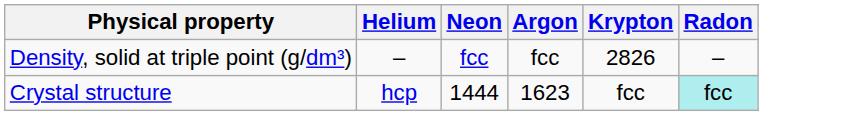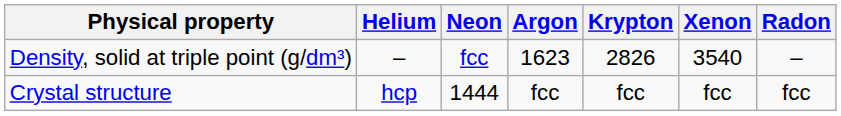 <table class="wikitable" style="text-align: center;">
 <tr>
 <th>Physical property</th>
 <th><a href='#'>Helium</a></th>
 <th><a href='#'>Neon</a></th>
 <th><a href='#'>Argon</a></th>
 <th><a href='#'>Krypton</a></th>
+<th><a href='#'>Xenon</a></th>
 <th><a href='#'>Radon</a></th>
 </tr>
 <tr>
 <td align="left"><a href='#'>Density</a>, solid at triple point (g/<a href='#'>dm³</a>)</td>
 <td>–</td>
 <td><a href='#'>fcc</a></td>
-<td>fcc</td>
+<td>1623</td>
 <td>2826</td>
+<td>3540</td>
 <td>–</td>
 </tr>
 <tr>
 <td align="left"><a href='#'>Crystal structure</a></td>
 <td><a href='#'>hcp</a></td>
 <td>1444</td>
-<td>1623</td>
 <td>fcc</td>
-<td style="background: paleturquoise;">fcc</td>
+<td>fcc</td>
+<td>fcc</td>
+<td>fcc</td>
 </tr>
 </table>
